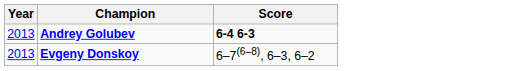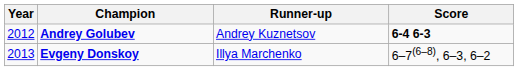 <table class="wikitable" style="font-size:90%">
 <tr>
 <th>Year</th>
 <th width="200">Champion</th>
+<th width="200">Runner-up</th>
 <th width="140">Score</th>
 </tr>
 <tr>
-<td><a href='#'>2013</a></td>
+<td><a href='#'>2012</a></td>
 <td> <strong><a href='#'>Andrey Golubev</a></strong></td>
+<td> <a href='#'>Andrey Kuznetsov</a></td>
 <td><strong>6-4 6-3</strong></td>
 </tr>
 <tr>
 <td><a href='#'>2013</a></td>
 <td> <strong><a href='#'>Evgeny Donskoy</a></strong></td>
+<td> <a href='#'>Illya Marchenko</a></td>
 <td>6–7<sup>(6–8)</sup>, 6–3, 6–2</td>
 </tr>
 </table>
